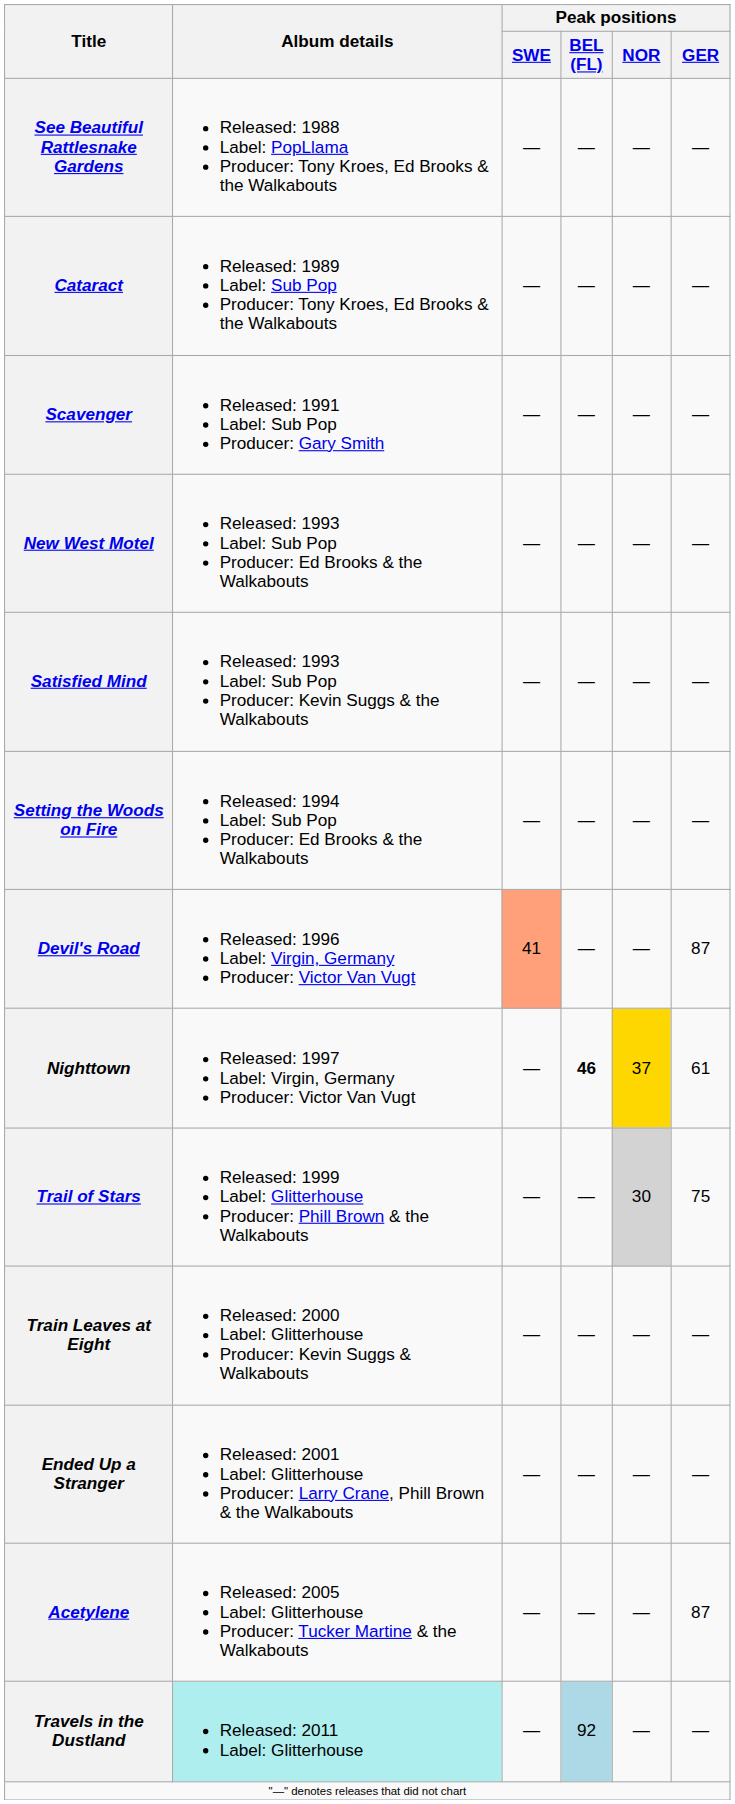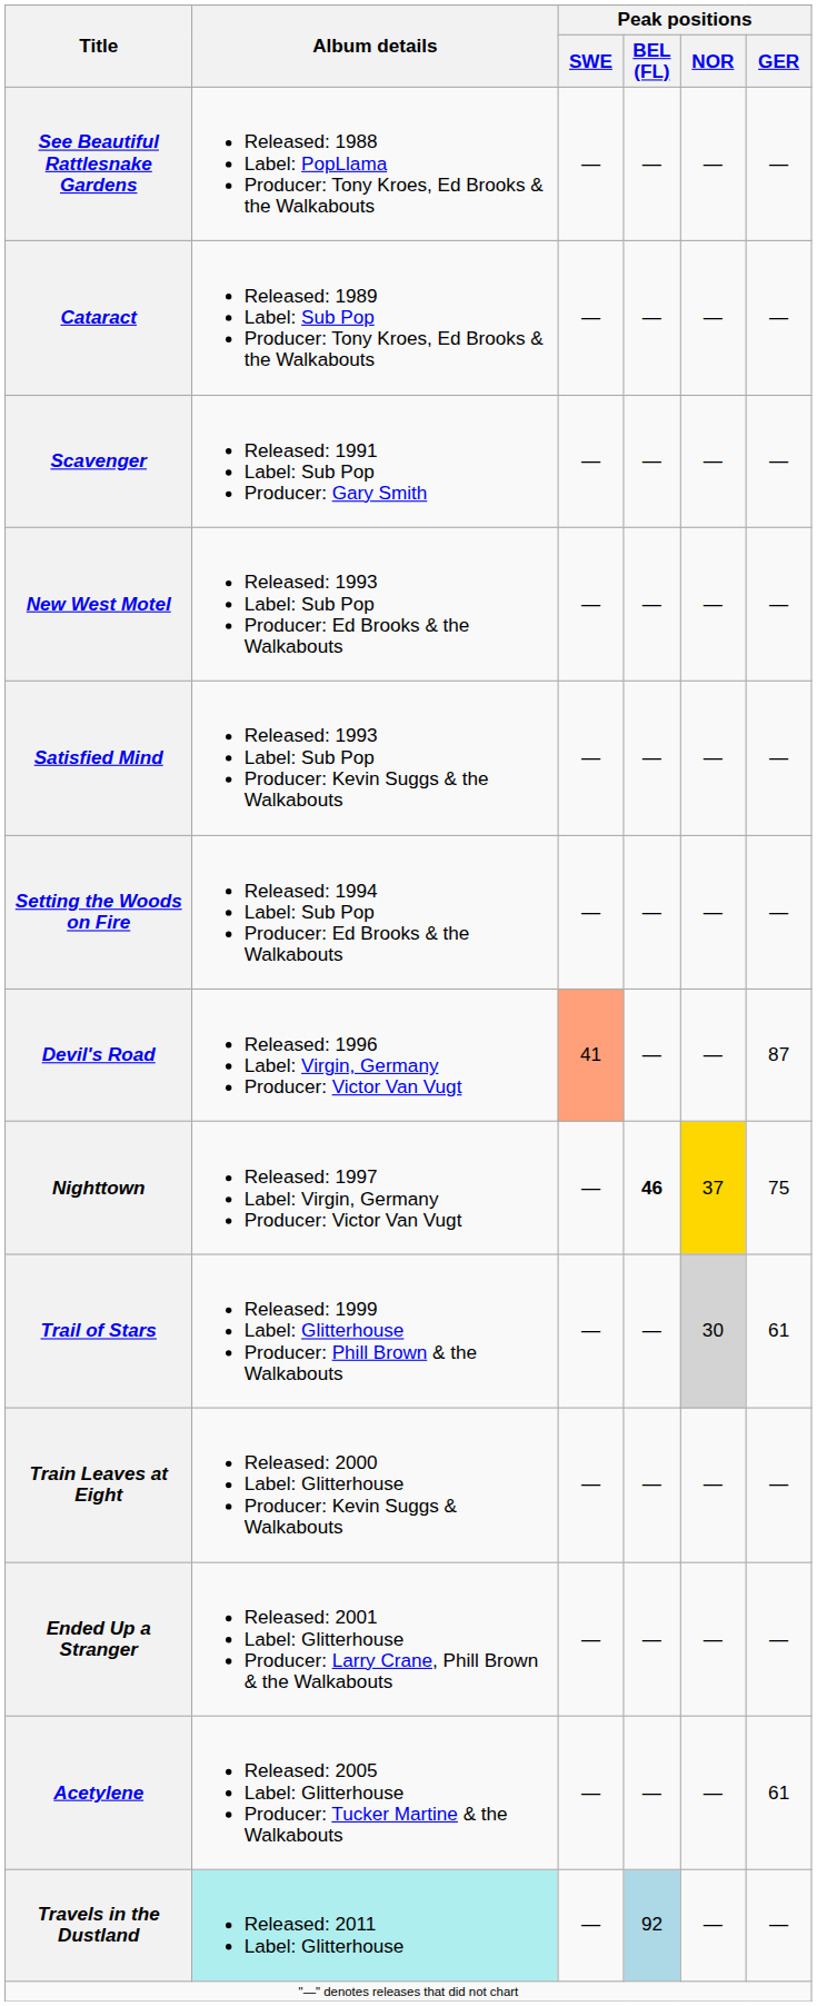 <table class="wikitable plainrowheaders">
 <tr>
 <th rowspan="2" style="text-align:center; width:150px;">Title</th>
 <th rowspan="2" style="text-align:center; width:300px;">Album details</th>
 <th colspan="7" style="text-align:center; width:20px;">Peak positions</th>
 </tr>
 <tr>
 <th scope="col" style="width:3em;font-size:100%;"><a href='#'>SWE</a><br></th>
 <th scope="col" style="width:2.5em;font-size:100%;"><a href='#'>BEL<br>(FL)</a><br></th>
 <th scope="col" style="width:3em;font-size:100%;"><a href='#'>NOR</a><br></th>
 <th scope="col" style="width:3em;font-size:100%;"><a href='#'>GER</a><br></th>
 </tr>
 <tr>
 <th scope="row"><em><a href='#'>See Beautiful Rattlesnake Gardens</a></em></th>
 <td><br><ul><li>Released: 1988</li><li>Label: <a href='#'>PopLlama</a></li><li>Producer: Tony Kroes, Ed Brooks & the Walkabouts</li></ul></td>
 <td style="text-align:center;">—</td>
 <td style="text-align:center;">—</td>
 <td style="text-align:center;">—</td>
 <td style="text-align:center;">—</td>
 </tr>
 <tr>
 <th scope="row"><em><a href='#'>Cataract</a></em></th>
 <td><br><ul><li>Released: 1989</li><li>Label: <a href='#'>Sub Pop</a></li><li>Producer: Tony Kroes, Ed Brooks & the Walkabouts</li></ul></td>
 <td style="text-align:center;">—</td>
 <td style="text-align:center;">—</td>
 <td style="text-align:center;">—</td>
 <td style="text-align:center;">—</td>
 </tr>
 <tr>
 <th scope="row"><em><a href='#'>Scavenger</a></em></th>
 <td><br><ul><li>Released: 1991</li><li>Label: Sub Pop</li><li>Producer: <a href='#'>Gary Smith</a></li></ul></td>
 <td style="text-align:center;">—</td>
 <td style="text-align:center;">—</td>
 <td style="text-align:center;">—</td>
 <td style="text-align:center;">—</td>
 </tr>
 <tr>
 <th scope="row"><em><a href='#'>New West Motel</a></em></th>
 <td><br><ul><li>Released: 1993</li><li>Label: Sub Pop</li><li>Producer: Ed Brooks & the Walkabouts</li></ul></td>
 <td style="text-align:center;">—</td>
 <td style="text-align:center;">—</td>
 <td style="text-align:center;">—</td>
 <td style="text-align:center;">—</td>
 </tr>
 <tr>
 <th scope="row"><em><a href='#'>Satisfied Mind</a></em></th>
 <td><br><ul><li>Released: 1993</li><li>Label: Sub Pop</li><li>Producer: Kevin Suggs & the Walkabouts</li></ul></td>
 <td style="text-align:center;">—</td>
 <td style="text-align:center;">—</td>
 <td style="text-align:center;">—</td>
 <td style="text-align:center;">—</td>
 </tr>
 <tr>
 <th scope="row"><em><a href='#'>Setting the Woods on Fire</a></em></th>
 <td><br><ul><li>Released: 1994</li><li>Label: Sub Pop</li><li>Producer: Ed Brooks & the Walkabouts</li></ul></td>
 <td style="text-align:center;">—</td>
 <td style="text-align:center;">—</td>
 <td style="text-align:center;">—</td>
 <td style="text-align:center;">—</td>
 </tr>
 <tr>
 <th scope="row"><em><a href='#'>Devil's Road</a></em></th>
 <td><br><ul><li>Released: 1996</li><li>Label: <a href='#'>Virgin, Germany</a></li><li>Producer: <a href='#'>Victor Van Vugt</a></li></ul></td>
 <td style="background: lightsalmon; text-align:center;">41</td>
 <td style="text-align:center;">—</td>
 <td style="text-align:center;">—</td>
 <td style="text-align:center;">87</td>
 </tr>
 <tr>
 <th scope="row"><em>Nighttown</em></th>
 <td><br><ul><li>Released: 1997</li><li>Label: Virgin, Germany</li><li>Producer: Victor Van Vugt</li></ul></td>
 <td style="text-align:center;">—</td>
 <td style="text-align:center;"><strong>46</strong></td>
 <td style="background: gold; text-align:center;">37</td>
-<td style="text-align:center;">61</td>
+<td style="text-align:center;">75</td>
 </tr>
 <tr>
 <th scope="row"><em><a href='#'>Trail of Stars</a></em></th>
 <td><br><ul><li>Released: 1999</li><li>Label: <a href='#'>Glitterhouse</a></li><li>Producer: <a href='#'>Phill Brown</a> & the Walkabouts</li></ul></td>
 <td style="text-align:center;">—</td>
 <td style="text-align:center;">—</td>
 <td style="background: lightgrey; text-align:center;">30</td>
-<td style="text-align:center;">75</td>
+<td style="text-align:center;">61</td>
 </tr>
 <tr>
 <th scope="row"><em>Train Leaves at Eight</em></th>
 <td><br><ul><li>Released: 2000</li><li>Label: Glitterhouse</li><li>Producer: Kevin Suggs & Walkabouts</li></ul></td>
 <td style="text-align:center;">—</td>
 <td style="text-align:center;">—</td>
 <td style="text-align:center;">—</td>
 <td style="text-align:center;">—</td>
 </tr>
 <tr>
 <th scope="row"><em>Ended Up a Stranger</em></th>
 <td><br><ul><li>Released: 2001</li><li>Label: Glitterhouse</li><li>Producer: <a href='#'>Larry Crane</a>, Phill Brown & the Walkabouts</li></ul></td>
 <td style="text-align:center;">—</td>
 <td style="text-align:center;">—</td>
 <td style="text-align:center;">—</td>
 <td style="text-align:center;">—</td>
 </tr>
 <tr>
 <th scope="row"><em><a href='#'>Acetylene</a></em></th>
 <td><br><ul><li>Released: 2005</li><li>Label: Glitterhouse</li><li>Producer: <a href='#'>Tucker Martine</a> & the Walkabouts</li></ul></td>
 <td style="text-align:center;">—</td>
 <td style="text-align:center;">—</td>
 <td style="text-align:center;">—</td>
-<td style="text-align:center;">87</td>
+<td style="text-align:center;">61</td>
 </tr>
 <tr>
 <th scope="row"><em>Travels in the Dustland</em></th>
 <td style="background: paleturquoise;"><br><ul><li>Released: 2011</li><li>Label: Glitterhouse</li></ul></td>
 <td style="text-align:center;">—</td>
 <td style="background: lightblue; text-align:center;">92</td>
 <td style="text-align:center;">—</td>
 <td style="text-align:center;">—</td>
 </tr>
 <tr>
 <td colspan="100" style="text-align:center; font-size:8pt;">"—" denotes releases that did not chart</td>
 </tr>
 </table>
